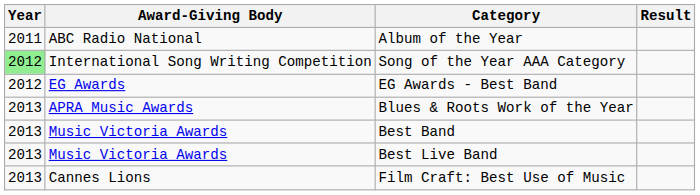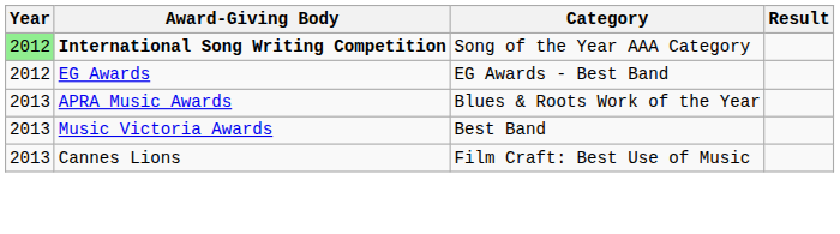 <table class="wikitable">
 <tr>
 <th>Year</th>
 <th>Award-Giving Body</th>
 <th>Category</th>
 <th>Result</th>
 </tr>
 <tr>
-<td>2011</td>
-<td>ABC Radio National</td>
-<td>Album of the Year</td>
-<td></td>
-</tr>
-<tr>
 <td style="background: lightgreen;">2012</td>
-<td>International Song Writing Competition</td>
+<td><strong>International Song Writing Competition</strong></td>
 <td>Song of the Year AAA Category</td>
 <td></td>
 </tr>
 <tr>
 <td>2012</td>
 <td><a href='#'>EG Awards</a></td>
 <td>EG Awards - Best Band</td>
 <td></td>
 </tr>
 <tr>
 <td>2013</td>
 <td><a href='#'>APRA Music Awards</a></td>
 <td>Blues & Roots Work of the Year</td>
 <td></td>
 </tr>
 <tr>
 <td>2013</td>
 <td><a href='#'>Music Victoria Awards</a></td>
 <td>Best Band</td>
 <td></td>
 </tr>
 <tr>
 <td>2013</td>
-<td><a href='#'>Music Victoria Awards</a></td>
-<td>Best Live Band</td>
-<td></td>
-</tr>
-<tr>
-<td>2013</td>
 <td>Cannes Lions</td>
 <td>Film Craft: Best Use of Music</td>
 <td></td>
 </tr>
 </table>
